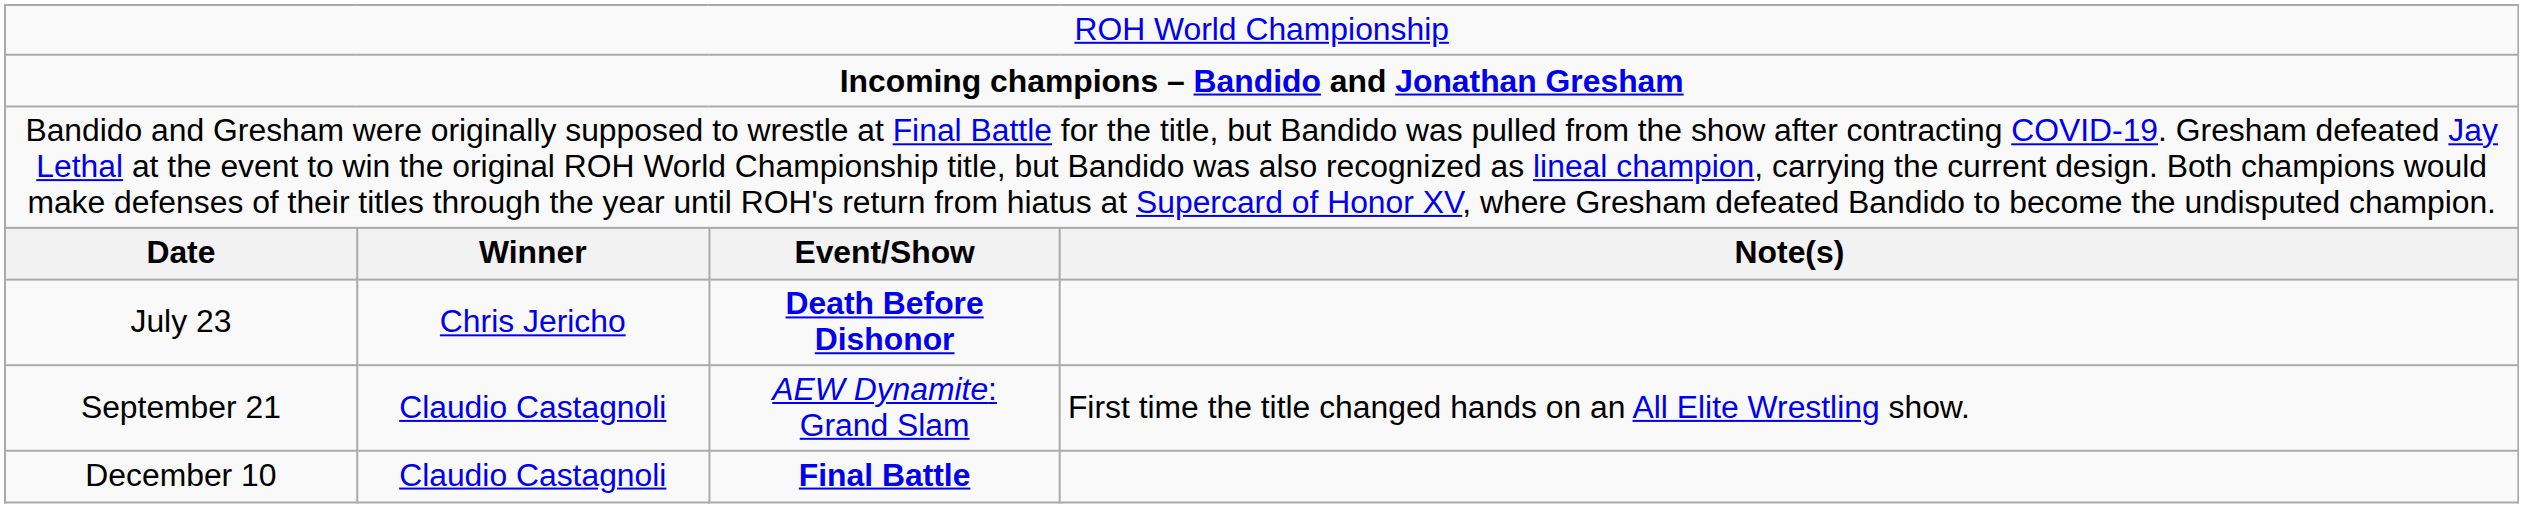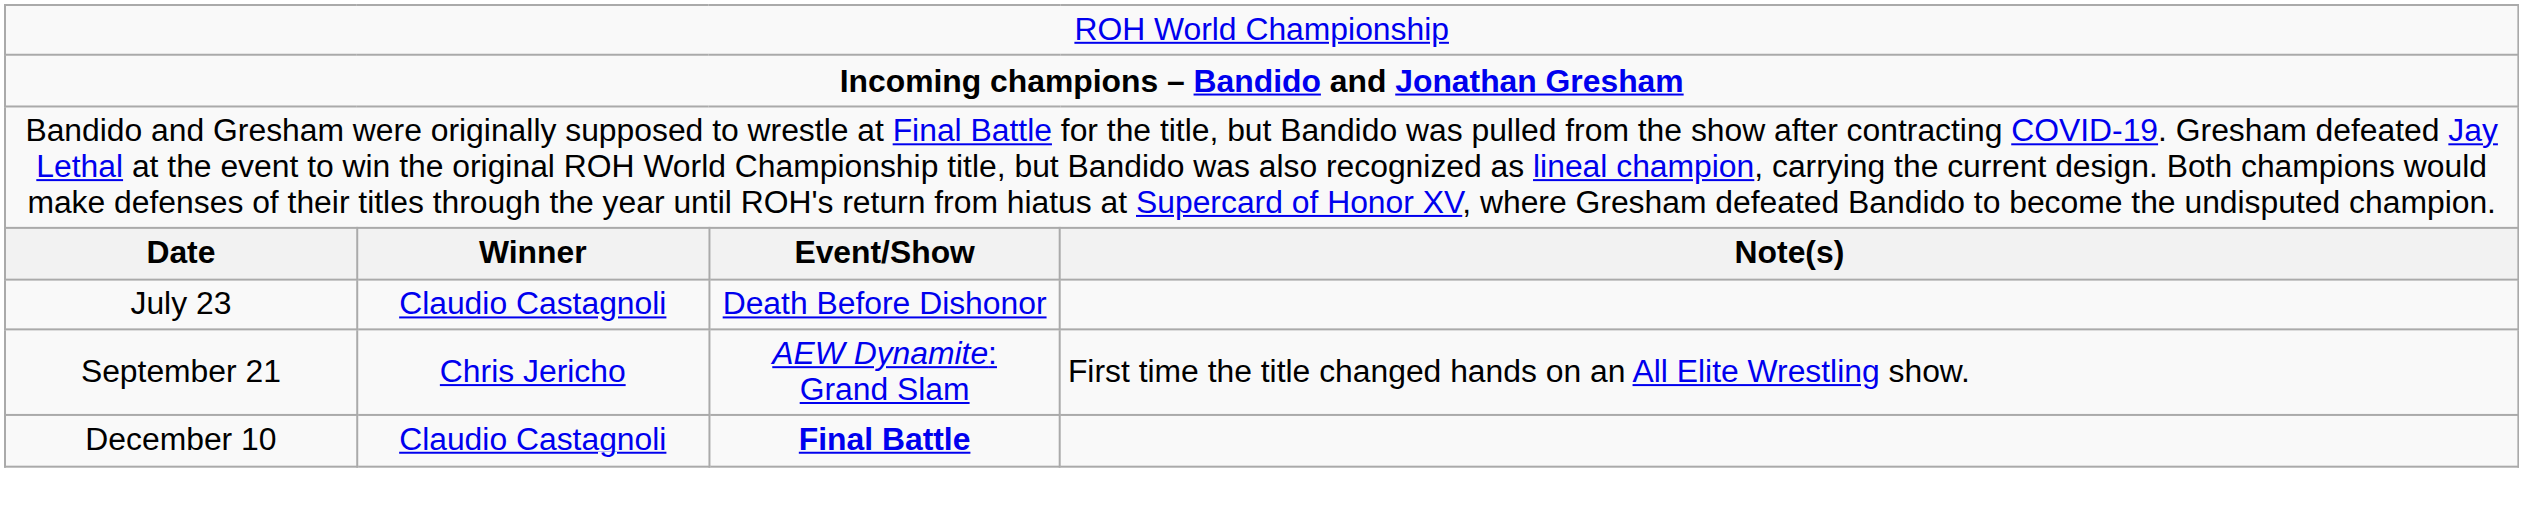 <table class="wikitable" style="text-align:center; width:100%;">
 <tr>
 <td colspan="4" style="text-align: center;"><a href='#'>ROH World Championship</a></td>
 </tr>
 <tr>
 <td colspan="4" style="text-align: center;"><strong>Incoming champions – <a href='#'>Bandido</a> and <a href='#'>Jonathan Gresham</a></strong></td>
 </tr>
 <tr>
 <td colspan=4>Bandido and Gresham were originally supposed to wrestle at <a href='#'>Final Battle</a> for the title, but Bandido was pulled from the show after contracting <a href='#'>COVID-19</a>. Gresham defeated <a href='#'>Jay Lethal</a> at the event to win the original ROH World Championship title, but Bandido was also recognized as <a href='#'>lineal champion</a>, carrying the current design. Both champions would make defenses of their titles through the year until ROH's return from hiatus at <a href='#'>Supercard of Honor XV</a>, where Gresham defeated Bandido to become the undisputed champion.</td>
 </tr>
 <tr>
 <th width=14%>Date</th>
 <th width=14%>Winner</th>
 <th width=14%>Event/Show</th>
 <th width=58%>Note(s)</th>
 </tr>
 <tr>
 <td>July 23</td>
-<td><a href='#'>Chris Jericho</a></td>
-<td><strong><a href='#'>Death Before Dishonor</a></strong></td>
+<td><a href='#'>Claudio Castagnoli</a></td>
+<td><a href='#'>Death Before Dishonor</a></td>
 <td></td>
 </tr>
 <tr>
 <td>September 21</td>
-<td><a href='#'>Claudio Castagnoli</a></td>
+<td><a href='#'>Chris Jericho</a></td>
 <td><a href='#'><em>AEW Dynamite</em>:<br>Grand Slam</a></td>
 <td align=left>First time the title changed hands on an <a href='#'>All Elite Wrestling</a> show.</td>
 </tr>
 <tr>
 <td>December 10</td>
 <td><a href='#'>Claudio Castagnoli</a></td>
 <td><strong><a href='#'>Final Battle</a></strong></td>
 <td></td>
 </tr>
 </table>
